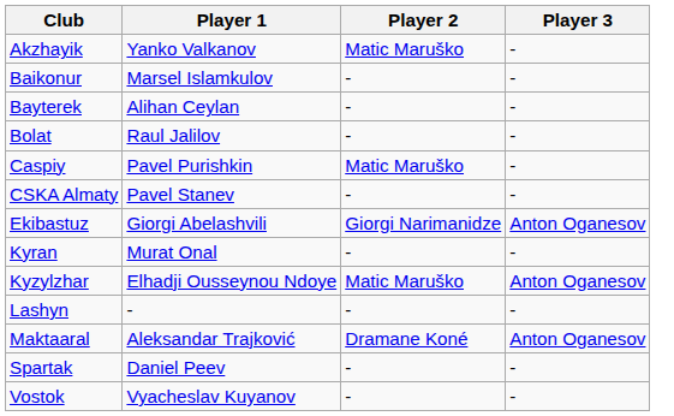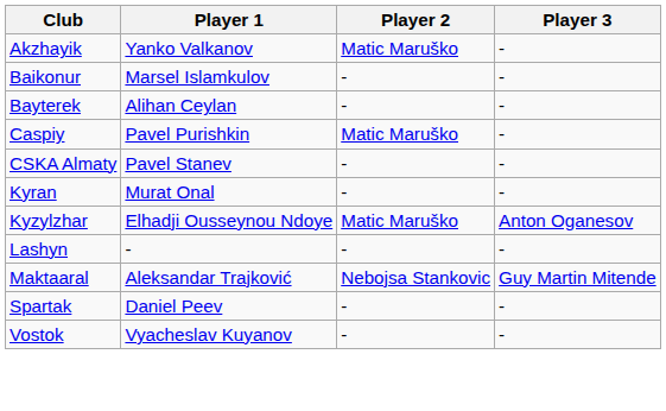 <table class="wikitable" style="font-size:95%;">
 <tr>
 <th>Club</th>
 <th>Player 1</th>
 <th>Player 2</th>
 <th>Player 3</th>
 </tr>
 <tr>
 <td><a href='#'>Akzhayik</a></td>
 <td> <a href='#'>Yanko Valkanov</a></td>
 <td> <a href='#'>Matic Maruško</a></td>
 <td>-</td>
 </tr>
 <tr>
 <td><a href='#'>Baikonur</a></td>
 <td> <a href='#'>Marsel Islamkulov</a></td>
 <td>-</td>
 <td>-</td>
 </tr>
 <tr>
 <td><a href='#'>Bayterek</a></td>
 <td> <a href='#'>Alihan Ceylan</a></td>
 <td>-</td>
 <td>-</td>
 </tr>
 <tr>
-<td><a href='#'>Bolat</a></td>
-<td> <a href='#'>Raul Jalilov</a></td>
-<td>-</td>
-<td>-</td>
-</tr>
-<tr>
 <td><a href='#'>Caspiy</a></td>
 <td> <a href='#'>Pavel Purishkin</a></td>
 <td> <a href='#'>Matic Maruško</a></td>
 <td>-</td>
 </tr>
 <tr>
 <td><a href='#'>CSKA Almaty</a></td>
 <td> <a href='#'>Pavel Stanev</a></td>
 <td>-</td>
 <td>-</td>
-</tr>
-<tr>
-<td><a href='#'>Ekibastuz</a></td>
-<td> <a href='#'>Giorgi Abelashvili</a></td>
-<td> <a href='#'>Giorgi Narimanidze</a></td>
-<td> <a href='#'>Anton Oganesov</a></td>
 </tr>
 <tr>
 <td><a href='#'>Kyran</a></td>
 <td> <a href='#'>Murat Onal</a></td>
 <td>-</td>
 <td>-</td>
 </tr>
 <tr>
 <td><a href='#'>Kyzylzhar</a></td>
 <td> <a href='#'>Elhadji Ousseynou Ndoye</a></td>
 <td> <a href='#'>Matic Maruško</a></td>
 <td> <a href='#'>Anton Oganesov</a></td>
 </tr>
 <tr>
 <td><a href='#'>Lashyn</a></td>
 <td>-</td>
 <td>-</td>
 <td>-</td>
 </tr>
 <tr>
 <td><a href='#'>Maktaaral</a></td>
 <td> <a href='#'>Aleksandar Trajković</a></td>
-<td> <a href='#'>Dramane Koné</a></td>
-<td> <a href='#'>Anton Oganesov</a></td>
+<td> <a href='#'>Nebojsa Stankovic</a></td>
+<td> <a href='#'>Guy Martin Mitende</a></td>
 </tr>
 <tr>
 <td><a href='#'>Spartak</a></td>
 <td> <a href='#'>Daniel Peev</a></td>
 <td>-</td>
 <td>-</td>
 </tr>
 <tr>
 <td><a href='#'>Vostok</a></td>
 <td> <a href='#'>Vyacheslav Kuyanov</a></td>
 <td>-</td>
 <td>-</td>
 </tr>
 <tr>
 </tr>
 </table>
